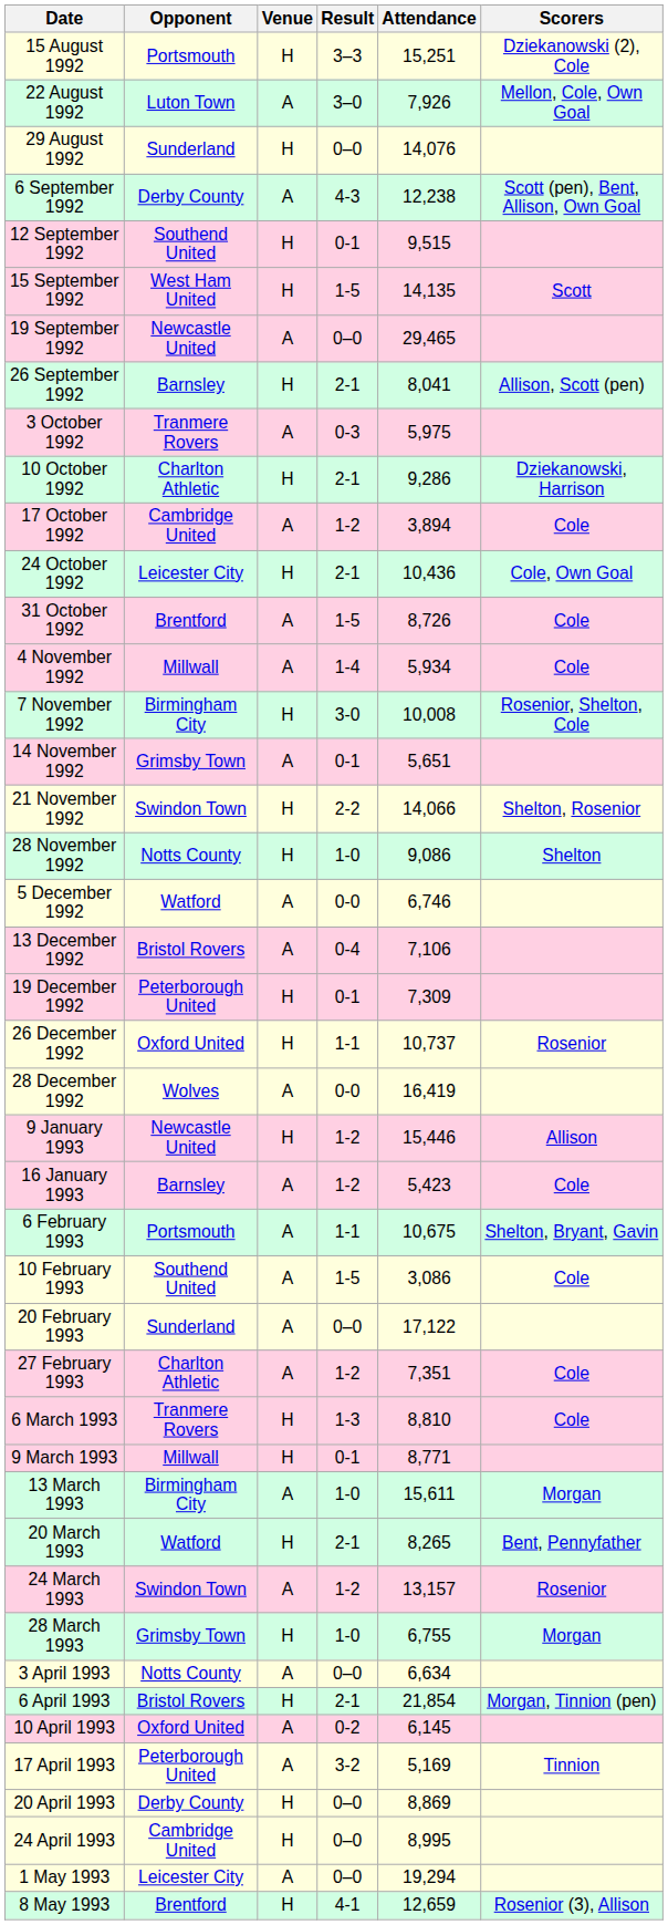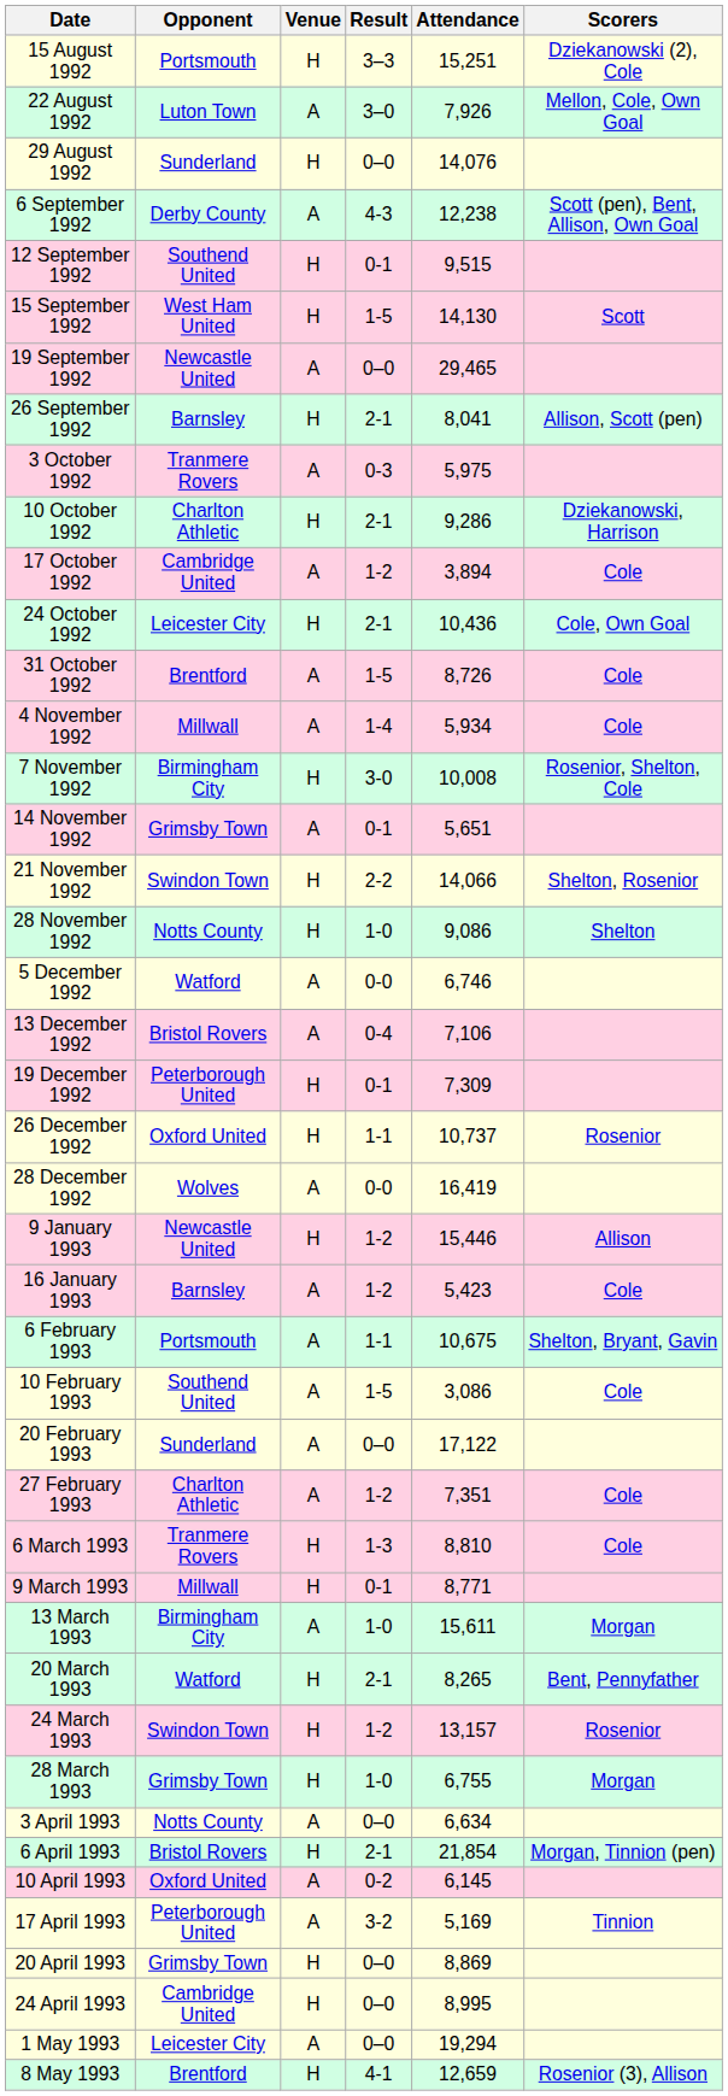 <table class="wikitable sortable" style="font-size:100%; text-align:center">
 <tr>
 <th>Date</th>
 <th>Opponent</th>
 <th>Venue</th>
 <th>Result</th>
 <th>Attendance</th>
 <th>Scorers</th>
 </tr>
 <tr style="background-color: #ffffdd;">
 <td>15 August 1992</td>
 <td><a href='#'>Portsmouth</a></td>
 <td>H</td>
 <td>3–3</td>
 <td>15,251</td>
 <td><a href='#'>Dziekanowski</a> (2), <a href='#'>Cole</a></td>
 </tr>
 <tr style="background-color: #d0ffe3;">
 <td>22 August 1992</td>
 <td><a href='#'>Luton Town</a></td>
 <td>A</td>
 <td>3–0</td>
 <td>7,926</td>
 <td><a href='#'>Mellon</a>, <a href='#'>Cole</a>, <a href='#'>Own Goal</a></td>
 </tr>
 <tr style="background-color: #ffffdd;">
 <td>29 August 1992</td>
 <td><a href='#'>Sunderland</a></td>
 <td>H</td>
 <td>0–0</td>
 <td>14,076</td>
 <td></td>
 </tr>
 <tr style="background-color: #d0ffe3;">
 <td>6 September 1992</td>
 <td><a href='#'>Derby County</a></td>
 <td>A</td>
 <td>4-3</td>
 <td>12,238</td>
 <td><a href='#'>Scott</a> (pen), <a href='#'>Bent</a>, <a href='#'>Allison</a>, <a href='#'>Own Goal</a></td>
 </tr>
 <tr style="background-color: #ffd0e3;">
 <td>12 September 1992</td>
 <td><a href='#'>Southend United</a></td>
 <td>H</td>
 <td>0-1</td>
 <td>9,515</td>
 <td></td>
 </tr>
 <tr style="background-color: #ffd0e3;">
 <td>15 September 1992</td>
 <td><a href='#'>West Ham United</a></td>
 <td>H</td>
 <td>1-5</td>
-<td>14,135</td>
+<td>14,130</td>
 <td><a href='#'>Scott</a></td>
 </tr>
 <tr style="background-color: #ffd0e3;">
 <td>19 September 1992</td>
 <td><a href='#'>Newcastle United</a></td>
 <td>A</td>
 <td>0–0</td>
 <td>29,465</td>
 <td></td>
 </tr>
 <tr style="background-color: #d0ffe3;">
 <td>26 September 1992</td>
 <td><a href='#'>Barnsley</a></td>
 <td>H</td>
 <td>2-1</td>
 <td>8,041</td>
 <td><a href='#'>Allison</a>, <a href='#'>Scott</a> (pen)</td>
 </tr>
 <tr style="background-color: #ffd0e3;">
 <td>3 October 1992</td>
 <td><a href='#'>Tranmere Rovers</a></td>
 <td>A</td>
 <td>0-3</td>
 <td>5,975</td>
 <td></td>
 </tr>
 <tr style="background-color: #d0ffe3;">
 <td>10 October 1992</td>
 <td><a href='#'>Charlton Athletic</a></td>
 <td>H</td>
 <td>2-1</td>
 <td>9,286</td>
 <td><a href='#'>Dziekanowski</a>, <a href='#'>Harrison</a></td>
 </tr>
 <tr style="background-color: #ffd0e3;">
 <td>17 October 1992</td>
 <td><a href='#'>Cambridge United</a></td>
 <td>A</td>
 <td>1-2</td>
 <td>3,894</td>
 <td><a href='#'>Cole</a></td>
 </tr>
 <tr style="background-color: #d0ffe3;">
 <td>24 October 1992</td>
 <td><a href='#'>Leicester City</a></td>
 <td>H</td>
 <td>2-1</td>
 <td>10,436</td>
 <td><a href='#'>Cole</a>, <a href='#'>Own Goal</a></td>
 </tr>
 <tr style="background-color: #ffd0e3;">
 <td>31 October 1992</td>
 <td><a href='#'>Brentford</a></td>
 <td>A</td>
 <td>1-5</td>
 <td>8,726</td>
 <td><a href='#'>Cole</a></td>
 </tr>
 <tr style="background-color: #ffd0e3;">
 <td>4 November 1992</td>
 <td><a href='#'>Millwall</a></td>
 <td>A</td>
 <td>1-4</td>
 <td>5,934</td>
 <td><a href='#'>Cole</a></td>
 </tr>
 <tr style="background-color: #d0ffe3;">
 <td>7 November 1992</td>
 <td><a href='#'>Birmingham City</a></td>
 <td>H</td>
 <td>3-0</td>
 <td>10,008</td>
 <td><a href='#'>Rosenior</a>, <a href='#'>Shelton</a>, <a href='#'>Cole</a></td>
 </tr>
 <tr style="background-color: #ffd0e3;">
 <td>14 November 1992</td>
 <td><a href='#'>Grimsby Town</a></td>
 <td>A</td>
 <td>0-1</td>
 <td>5,651</td>
 <td></td>
 </tr>
 <tr style="background-color: #ffffdd;">
 <td>21 November 1992</td>
 <td><a href='#'>Swindon Town</a></td>
 <td>H</td>
 <td>2-2</td>
 <td>14,066</td>
 <td><a href='#'>Shelton</a>, <a href='#'>Rosenior</a></td>
 </tr>
 <tr style="background-color: #d0ffe3;">
 <td>28 November 1992</td>
 <td><a href='#'>Notts County</a></td>
 <td>H</td>
 <td>1-0</td>
 <td>9,086</td>
 <td><a href='#'>Shelton</a></td>
 </tr>
 <tr style="background-color: #ffffdd;">
 <td>5 December 1992</td>
 <td><a href='#'>Watford</a></td>
 <td>A</td>
 <td>0-0</td>
 <td>6,746</td>
 <td></td>
 </tr>
 <tr style="background-color: #ffd0e3;">
 <td>13 December 1992</td>
 <td><a href='#'>Bristol Rovers</a></td>
 <td>A</td>
 <td>0-4</td>
 <td>7,106</td>
 <td></td>
 </tr>
 <tr style="background-color: #ffd0e3;">
 <td>19 December 1992</td>
 <td><a href='#'>Peterborough United</a></td>
 <td>H</td>
 <td>0-1</td>
 <td>7,309</td>
 <td></td>
 </tr>
 <tr style="background-color: #ffffdd;">
 <td>26 December 1992</td>
 <td><a href='#'>Oxford United</a></td>
 <td>H</td>
 <td>1-1</td>
 <td>10,737</td>
 <td><a href='#'>Rosenior</a></td>
 </tr>
 <tr style="background-color: #ffffdd;">
 <td>28 December 1992</td>
 <td><a href='#'>Wolves</a></td>
 <td>A</td>
 <td>0-0</td>
 <td>16,419</td>
 <td></td>
 </tr>
 <tr style="background-color: #ffd0e3;">
 <td>9 January 1993</td>
 <td><a href='#'>Newcastle United</a></td>
 <td>H</td>
 <td>1-2</td>
 <td>15,446</td>
 <td><a href='#'>Allison</a></td>
 </tr>
 <tr style="background-color: #ffd0e3;">
 <td>16 January 1993</td>
 <td><a href='#'>Barnsley</a></td>
 <td>A</td>
 <td>1-2</td>
 <td>5,423</td>
 <td><a href='#'>Cole</a></td>
 </tr>
 <tr style="background-color: #d0ffe3;">
 <td>6 February 1993</td>
 <td><a href='#'>Portsmouth</a></td>
 <td>A</td>
 <td>1-1</td>
 <td>10,675</td>
 <td><a href='#'>Shelton</a>, <a href='#'>Bryant</a>, <a href='#'>Gavin</a></td>
 </tr>
 <tr style="background-color: #ffffdd;">
 <td>10 February 1993</td>
 <td><a href='#'>Southend United</a></td>
 <td>A</td>
 <td>1-5</td>
 <td>3,086</td>
 <td><a href='#'>Cole</a></td>
 </tr>
 <tr style="background-color: #ffffdd;">
 <td>20 February 1993</td>
 <td><a href='#'>Sunderland</a></td>
 <td>A</td>
 <td>0–0</td>
 <td>17,122</td>
 <td></td>
 </tr>
 <tr style="background-color: #ffd0e3;">
 <td>27 February 1993</td>
 <td><a href='#'>Charlton Athletic</a></td>
 <td>A</td>
 <td>1-2</td>
 <td>7,351</td>
 <td><a href='#'>Cole</a></td>
 </tr>
 <tr style="background-color: #ffd0e3;">
 <td>6 March 1993</td>
 <td><a href='#'>Tranmere Rovers</a></td>
 <td>H</td>
 <td>1-3</td>
 <td>8,810</td>
 <td><a href='#'>Cole</a></td>
 </tr>
 <tr style="background-color: #ffd0e3;">
 <td>9 March 1993</td>
 <td><a href='#'>Millwall</a></td>
 <td>H</td>
 <td>0-1</td>
 <td>8,771</td>
 <td></td>
 </tr>
 <tr style="background-color: #d0ffe3;">
 <td>13 March 1993</td>
 <td><a href='#'>Birmingham City</a></td>
 <td>A</td>
 <td>1-0</td>
 <td>15,611</td>
 <td><a href='#'>Morgan</a></td>
 </tr>
 <tr style="background-color: #d0ffe3;">
 <td>20 March 1993</td>
 <td><a href='#'>Watford</a></td>
 <td>H</td>
 <td>2-1</td>
 <td>8,265</td>
 <td><a href='#'>Bent</a>, <a href='#'>Pennyfather</a></td>
 </tr>
 <tr style="background-color: #ffd0e3;">
 <td>24 March 1993</td>
 <td><a href='#'>Swindon Town</a></td>
-<td>A</td>
+<td>H</td>
 <td>1-2</td>
 <td>13,157</td>
 <td><a href='#'>Rosenior</a></td>
 </tr>
 <tr style="background-color: #d0ffe3;">
 <td>28 March 1993</td>
 <td><a href='#'>Grimsby Town</a></td>
 <td>H</td>
 <td>1-0</td>
 <td>6,755</td>
 <td><a href='#'>Morgan</a></td>
 </tr>
 <tr style="background-color: #ffffdd;">
 <td>3 April 1993</td>
 <td><a href='#'>Notts County</a></td>
 <td>A</td>
 <td>0–0</td>
 <td>6,634</td>
 <td></td>
 </tr>
 <tr style="background-color: #d0ffe3;">
 <td>6 April 1993</td>
 <td><a href='#'>Bristol Rovers</a></td>
 <td>H</td>
 <td>2-1</td>
 <td>21,854</td>
 <td><a href='#'>Morgan</a>, <a href='#'>Tinnion</a> (pen)</td>
 </tr>
 <tr style="background-color: #ffd0e3;">
 <td>10 April 1993</td>
 <td><a href='#'>Oxford United</a></td>
 <td>A</td>
 <td>0-2</td>
 <td>6,145</td>
 <td></td>
 </tr>
 <tr style="background-color: #ffffdd;">
 <td>17 April 1993</td>
 <td><a href='#'>Peterborough United</a></td>
 <td>A</td>
 <td>3-2</td>
 <td>5,169</td>
 <td><a href='#'>Tinnion</a></td>
 </tr>
 <tr style="background-color: #ffffdd;">
 <td>20 April 1993</td>
-<td><a href='#'>Derby County</a></td>
+<td><a href='#'>Grimsby Town</a></td>
 <td>H</td>
 <td>0–0</td>
 <td>8,869</td>
 <td></td>
 </tr>
 <tr style="background-color: #ffffdd;">
 <td>24 April 1993</td>
 <td><a href='#'>Cambridge United</a></td>
 <td>H</td>
 <td>0–0</td>
 <td>8,995</td>
 <td></td>
 </tr>
 <tr style="background-color: #ffffdd;">
 <td>1 May 1993</td>
 <td><a href='#'>Leicester City</a></td>
 <td>A</td>
 <td>0–0</td>
 <td>19,294</td>
 <td></td>
 </tr>
 <tr style="background-color: #d0ffe3;">
 <td>8 May 1993</td>
 <td><a href='#'>Brentford</a></td>
 <td>H</td>
 <td>4-1</td>
 <td>12,659</td>
 <td><a href='#'>Rosenior</a> (3), <a href='#'>Allison</a></td>
 </tr>
 </table>
